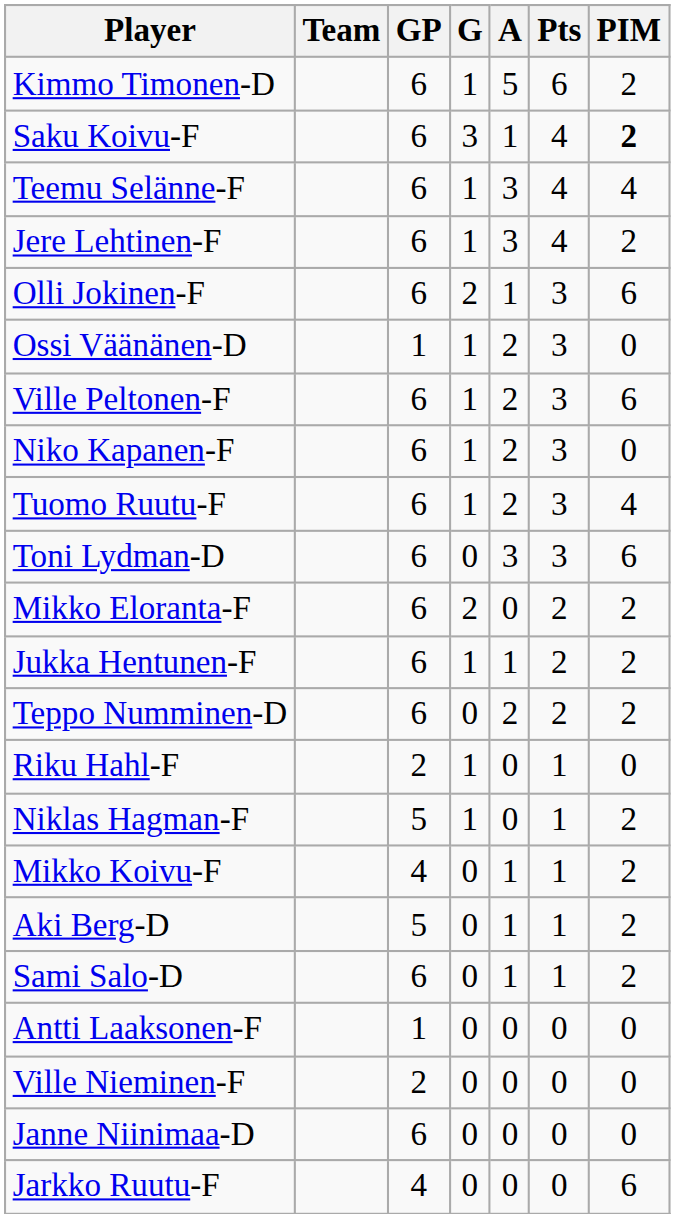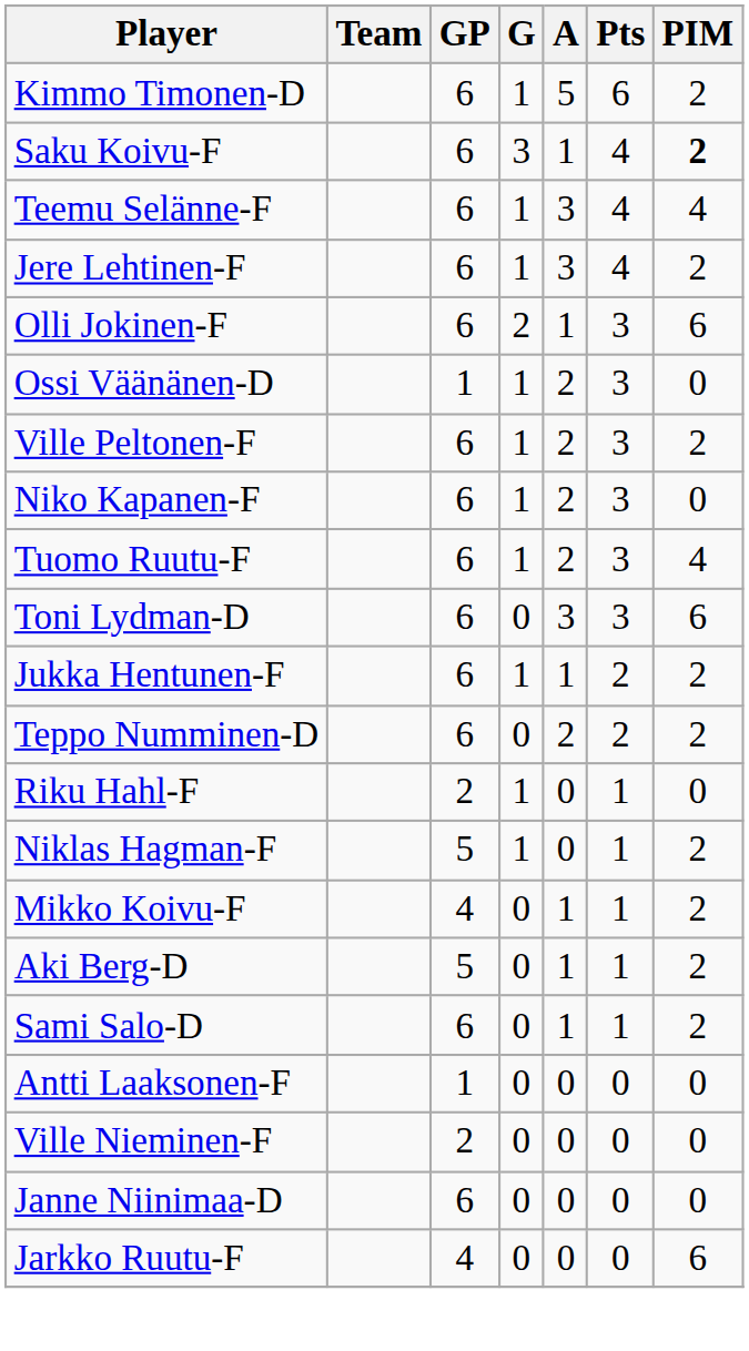 <table class="wikitable">
 <tr>
 <th>Player</th>
 <th>Team</th>
 <th>GP</th>
 <th>G</th>
 <th>A</th>
 <th>Pts</th>
 <th>PIM</th>
 </tr>
 <tr align="center">
 <td align="left"><a href='#'>Kimmo Timonen</a>-D</td>
 <td></td>
 <td>6</td>
 <td>1</td>
 <td>5</td>
 <td>6</td>
 <td>2</td>
 </tr>
 <tr align="center">
 <td align="left"><a href='#'>Saku Koivu</a>-F</td>
 <td></td>
 <td>6</td>
 <td>3</td>
 <td>1</td>
 <td>4</td>
 <td><strong>2</strong></td>
 </tr>
 <tr align="center">
 <td align="left"><a href='#'>Teemu Selänne</a>-F</td>
 <td></td>
 <td>6</td>
 <td>1</td>
 <td>3</td>
 <td>4</td>
 <td>4</td>
 </tr>
 <tr align="center">
 <td align="left"><a href='#'>Jere Lehtinen</a>-F</td>
 <td></td>
 <td>6</td>
 <td>1</td>
 <td>3</td>
 <td>4</td>
 <td>2</td>
 </tr>
 <tr align="center">
 <td align="left"><a href='#'>Olli Jokinen</a>-F</td>
 <td></td>
 <td>6</td>
 <td>2</td>
 <td>1</td>
 <td>3</td>
 <td>6</td>
 </tr>
 <tr align="center">
 <td align="left"><a href='#'>Ossi Väänänen</a>-D</td>
 <td></td>
 <td>1</td>
 <td>1</td>
 <td>2</td>
 <td>3</td>
 <td>0</td>
 </tr>
 <tr align="center">
 <td align="left"><a href='#'>Ville Peltonen</a>-F</td>
 <td></td>
 <td>6</td>
 <td>1</td>
 <td>2</td>
 <td>3</td>
-<td>6</td>
+<td>2</td>
 </tr>
 <tr align="center">
 <td align="left"><a href='#'>Niko Kapanen</a>-F</td>
 <td></td>
 <td>6</td>
 <td>1</td>
 <td>2</td>
 <td>3</td>
 <td>0</td>
 </tr>
 <tr align="center">
 <td align="left"><a href='#'>Tuomo Ruutu</a>-F</td>
 <td></td>
 <td>6</td>
 <td>1</td>
 <td>2</td>
 <td>3</td>
 <td>4</td>
 </tr>
 <tr align="center">
 <td align="left"><a href='#'>Toni Lydman</a>-D</td>
 <td></td>
 <td>6</td>
 <td>0</td>
 <td>3</td>
 <td>3</td>
 <td>6</td>
-</tr>
-<tr align="center">
-<td align="left"><a href='#'>Mikko Eloranta</a>-F</td>
-<td></td>
-<td>6</td>
-<td>2</td>
-<td>0</td>
-<td>2</td>
-<td>2</td>
 </tr>
 <tr align="center">
 <td align="left"><a href='#'>Jukka Hentunen</a>-F</td>
 <td></td>
 <td>6</td>
 <td>1</td>
 <td>1</td>
 <td>2</td>
 <td>2</td>
 </tr>
 <tr align="center">
 <td align="left"><a href='#'>Teppo Numminen</a>-D</td>
 <td></td>
 <td>6</td>
 <td>0</td>
 <td>2</td>
 <td>2</td>
 <td>2</td>
 </tr>
 <tr align="center">
 <td align="left"><a href='#'>Riku Hahl</a>-F</td>
 <td></td>
 <td>2</td>
 <td>1</td>
 <td>0</td>
 <td>1</td>
 <td>0</td>
 </tr>
 <tr align="center">
 <td align="left"><a href='#'>Niklas Hagman</a>-F</td>
 <td></td>
 <td>5</td>
 <td>1</td>
 <td>0</td>
 <td>1</td>
 <td>2</td>
 </tr>
 <tr align="center">
 <td align="left"><a href='#'>Mikko Koivu</a>-F</td>
 <td></td>
 <td>4</td>
 <td>0</td>
 <td>1</td>
 <td>1</td>
 <td>2</td>
 </tr>
 <tr align="center">
 <td align="left"><a href='#'>Aki Berg</a>-D</td>
 <td></td>
 <td>5</td>
 <td>0</td>
 <td>1</td>
 <td>1</td>
 <td>2</td>
 </tr>
 <tr align="center">
 <td align="left"><a href='#'>Sami Salo</a>-D</td>
 <td></td>
 <td>6</td>
 <td>0</td>
 <td>1</td>
 <td>1</td>
 <td>2</td>
 </tr>
 <tr align="center">
 <td align="left"><a href='#'>Antti Laaksonen</a>-F</td>
 <td></td>
 <td>1</td>
 <td>0</td>
 <td>0</td>
 <td>0</td>
 <td>0</td>
 </tr>
 <tr align="center">
 <td align="left"><a href='#'>Ville Nieminen</a>-F</td>
 <td></td>
 <td>2</td>
 <td>0</td>
 <td>0</td>
 <td>0</td>
 <td>0</td>
 </tr>
 <tr align="center">
 <td align="left"><a href='#'>Janne Niinimaa</a>-D</td>
 <td></td>
 <td>6</td>
 <td>0</td>
 <td>0</td>
 <td>0</td>
 <td>0</td>
 </tr>
 <tr align="center">
 <td align="left"><a href='#'>Jarkko Ruutu</a>-F</td>
 <td></td>
 <td>4</td>
 <td>0</td>
 <td>0</td>
 <td>0</td>
 <td>6</td>
 </tr>
 <tr align="center">
 </tr>
 </table>
